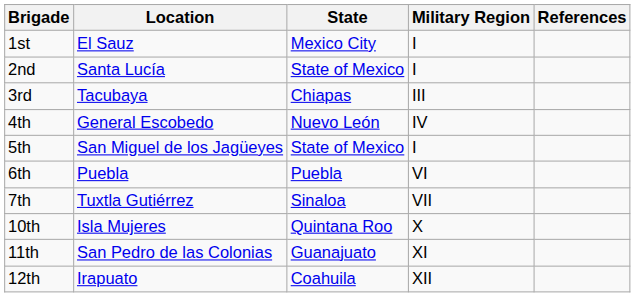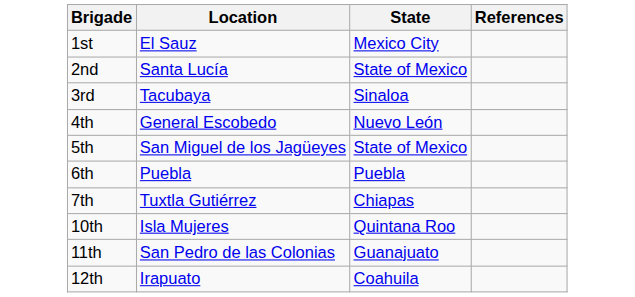 <table class="wikitable sortable" style="margin:auto;">
 <tr>
 <th><strong>Brigade</strong></th>
 <th><strong>Location</strong></th>
 <th><strong>State</strong></th>
-<th>Military Region</th>
 <th><strong>References</strong></th>
 </tr>
 <tr>
 <td>1st</td>
 <td><a href='#'>El Sauz</a></td>
 <td><a href='#'>Mexico City</a></td>
-<td>I</td>
 <td></td>
 </tr>
 <tr>
 <td>2nd</td>
 <td><a href='#'>Santa Lucía</a></td>
 <td><a href='#'>State of Mexico</a></td>
-<td>I</td>
 <td></td>
 </tr>
 <tr>
 <td>3rd</td>
 <td><a href='#'>Tacubaya</a></td>
-<td><a href='#'>Chiapas</a></td>
-<td>III</td>
+<td><a href='#'>Sinaloa</a></td>
 <td></td>
 </tr>
 <tr>
 <td>4th</td>
 <td><a href='#'>General Escobedo</a></td>
 <td><a href='#'>Nuevo León</a></td>
-<td>IV</td>
 <td></td>
 </tr>
 <tr>
 <td>5th</td>
 <td><a href='#'>San Miguel de los Jagüeyes</a></td>
 <td><a href='#'>State of Mexico</a></td>
-<td>I</td>
 <td></td>
 </tr>
 <tr>
 <td>6th</td>
 <td><a href='#'>Puebla</a></td>
 <td><a href='#'>Puebla</a></td>
-<td>VI</td>
 <td></td>
 </tr>
 <tr>
 <td>7th</td>
 <td><a href='#'>Tuxtla Gutiérrez</a></td>
-<td><a href='#'>Sinaloa</a></td>
-<td>VII</td>
+<td><a href='#'>Chiapas</a></td>
 <td></td>
 </tr>
 <tr>
 <td>10th</td>
 <td><a href='#'>Isla Mujeres</a></td>
 <td><a href='#'>Quintana Roo</a></td>
-<td>X</td>
 <td></td>
 </tr>
 <tr>
 <td>11th</td>
 <td><a href='#'>San Pedro de las Colonias</a></td>
 <td><a href='#'>Guanajuato</a></td>
-<td>XI</td>
 <td></td>
 </tr>
 <tr>
 <td>12th</td>
 <td><a href='#'>Irapuato</a></td>
 <td><a href='#'>Coahuila</a></td>
-<td>XII</td>
 <td></td>
 </tr>
 </table>
